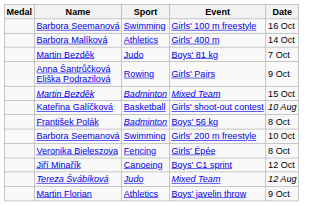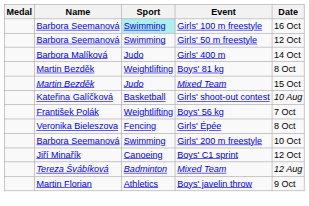 <table class="wikitable sortable" style="font-size:90%">
 <tr>
 <th>Medal</th>
 <th>Name</th>
 <th>Sport</th>
 <th>Event</th>
 <th>Date</th>
 </tr>
 <tr>
 <td></td>
 <td><a href='#'>Barbora Seemanová</a></td>
-<td><a href='#'>Swimming</a></td>
+<td style="background: paleturquoise;"><a href='#'>Swimming</a></td>
 <td><a href='#'>Girls' 100 m freestyle</a></td>
 <td>16 Oct</td>
 </tr>
 <tr>
 <td></td>
+<td><a href='#'>Barbora Seemanová</a></td>
+<td><a href='#'>Swimming</a></td>
+<td><a href='#'>Girls' 50 m freestyle</a></td>
+<td>12 Oct</td>
+</tr>
+<tr>
+<td></td>
 <td><a href='#'>Barbora Malíková</a></td>
-<td><a href='#'>Athletics</a></td>
+<td><a href='#'>Judo</a></td>
 <td><a href='#'>Girls' 400 m</a></td>
 <td>14 Oct</td>
 </tr>
 <tr>
 <td></td>
 <td><a href='#'>Martin Bezděk</a></td>
-<td><a href='#'>Judo</a></td>
+<td><a href='#'>Weightlifting</a></td>
 <td><a href='#'>Boys' 81 kg</a></td>
-<td>7 Oct</td>
-</tr>
-<tr>
-<td></td>
-<td><a href='#'>Anna Šantrůčková</a><br><a href='#'>Eliška Podrazilová</a></td>
-<td><a href='#'>Rowing</a></td>
-<td><a href='#'>Girls' Pairs</a></td>
-<td>9 Oct</td>
+<td>8 Oct</td>
 </tr>
 <tr>
 <td><em></em></td>
 <td><em><a href='#'>Martin Bezděk</a></em></td>
-<td><em><a href='#'>Badminton</a></em></td>
+<td><em><a href='#'>Judo</a></em></td>
 <td><em><a href='#'>Mixed Team</a></em></td>
 <td>15 Oct</td>
 </tr>
 <tr>
 <td></td>
 <td><a href='#'>Kateřina Galíčková</a></td>
 <td><a href='#'>Basketball</a></td>
 <td><a href='#'>Girls' shoot-out contest</a></td>
 <td><em>10 Aug</em></td>
 </tr>
 <tr>
 <td></td>
 <td><a href='#'>František Polák</a></td>
-<td><em><a href='#'>Badminton</a></em></td>
+<td><a href='#'>Weightlifting</a></td>
 <td><a href='#'>Boys' 56 kg</a></td>
+<td>7 Oct</td>
+</tr>
+<tr>
+<td></td>
+<td><a href='#'>Veronika Bieleszova</a></td>
+<td><a href='#'>Fencing</a></td>
+<td><a href='#'>Girls' Épée</a></td>
 <td>8 Oct</td>
 </tr>
 <tr>
 <td></td>
 <td><a href='#'>Barbora Seemanová</a></td>
 <td><a href='#'>Swimming</a></td>
 <td><a href='#'>Girls' 200 m freestyle</a></td>
 <td>10 Oct</td>
 </tr>
 <tr>
 <td></td>
-<td><a href='#'>Veronika Bieleszova</a></td>
-<td><a href='#'>Fencing</a></td>
-<td><a href='#'>Girls' Épée</a></td>
-<td>8 Oct</td>
-</tr>
-<tr>
-<td></td>
 <td><a href='#'>Jiří Minařík</a></td>
 <td><a href='#'>Canoeing</a></td>
 <td><a href='#'>Boys' C1 sprint</a></td>
 <td>12 Oct</td>
 </tr>
 <tr>
 <td><em></em></td>
 <td><em><a href='#'>Tereza Švábíková</a></em></td>
-<td><em><a href='#'>Judo</a></em></td>
+<td><em><a href='#'>Badminton</a></em></td>
 <td><em><a href='#'>Mixed Team</a></em></td>
 <td><em>12 Aug</em></td>
 </tr>
 <tr>
 <td></td>
 <td><a href='#'>Martin Florian</a></td>
 <td><a href='#'>Athletics</a></td>
 <td><a href='#'>Boys' javelin throw</a></td>
 <td>9 Oct</td>
 </tr>
 </table>
